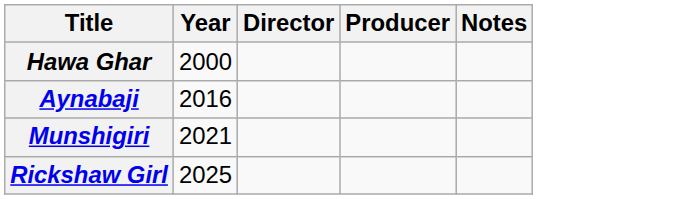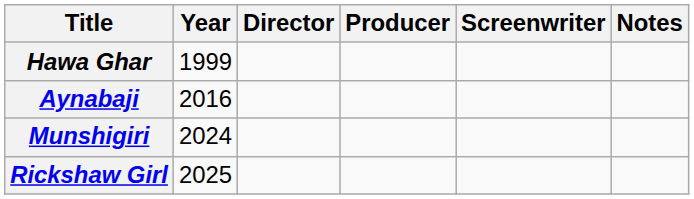 <table class="wikitable sortable plainrowheaders">
 <tr>
 <th scope="col">Title</th>
 <th scope="col">Year</th>
 <th>Director</th>
 <th>Producer</th>
+<th>Screenwriter</th>
 <th scope="col" class="unsortable">Notes</th>
 </tr>
 <tr>
 <th scope="row"><em>Hawa Ghar</em></th>
-<td style="text-align:center;">2000</td>
+<td style="text-align:center;">1999</td>
+<td></td>
 <td></td>
 <td></td>
 <td></td>
 </tr>
 <tr>
 <th scope="row"><em><a href='#'>Aynabaji</a></em></th>
 <td style="text-align:center;">2016</td>
 <td></td>
 <td></td>
 <td></td>
+<td></td>
 </tr>
 <tr>
 <th scope="row"><em><a href='#'>Munshigiri</a></em></th>
-<td style="text-align:center;">2021</td>
+<td style="text-align:center;">2024</td>
+<td></td>
 <td></td>
 <td></td>
 <td></td>
 </tr>
 <tr>
 <th scope="row"><em><a href='#'>Rickshaw Girl</a></em></th>
 <td style="text-align:center;">2025</td>
 <td></td>
 <td></td>
 <td></td>
+<td></td>
 </tr>
 </table>
